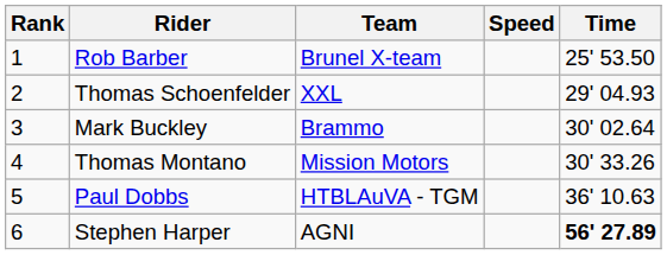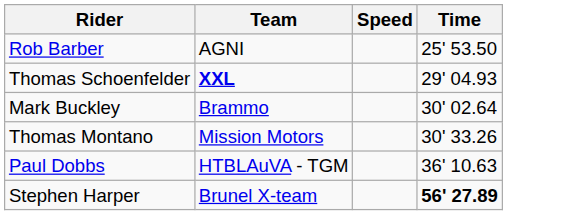 <table class="wikitable" style="font-size: 95%;">
 <tr>
-<th>Rank</th>
 <th>Rider</th>
 <th>Team</th>
 <th>Speed</th>
 <th>Time</th>
 </tr>
 <tr>
-<td>1</td>
 <td> <a href='#'>Rob Barber</a></td>
-<td><a href='#'>Brunel X-team</a></td>
+<td>AGNI</td>
 <td></td>
 <td>25' 53.50</td>
 </tr>
 <tr>
-<td>2</td>
 <td> Thomas Schoenfelder</td>
-<td><a href='#'>XXL</a></td>
+<td><strong><a href='#'>XXL</a></strong></td>
 <td></td>
 <td>29' 04.93</td>
 </tr>
 <tr>
-<td>3</td>
 <td> Mark Buckley</td>
 <td><a href='#'>Brammo</a></td>
 <td></td>
 <td>30' 02.64</td>
 </tr>
 <tr>
-<td>4</td>
 <td> Thomas Montano</td>
 <td><a href='#'>Mission Motors</a></td>
 <td></td>
 <td>30' 33.26</td>
 </tr>
 <tr>
-<td>5</td>
 <td> <a href='#'>Paul Dobbs</a></td>
 <td><a href='#'>HTBLAuVA</a> - TGM</td>
 <td></td>
 <td>36' 10.63</td>
 </tr>
 <tr>
-<td>6</td>
 <td> Stephen Harper</td>
-<td>AGNI</td>
+<td><a href='#'>Brunel X-team</a></td>
 <td></td>
 <td><strong>56' 27.89</strong></td>
 </tr>
 </table>
